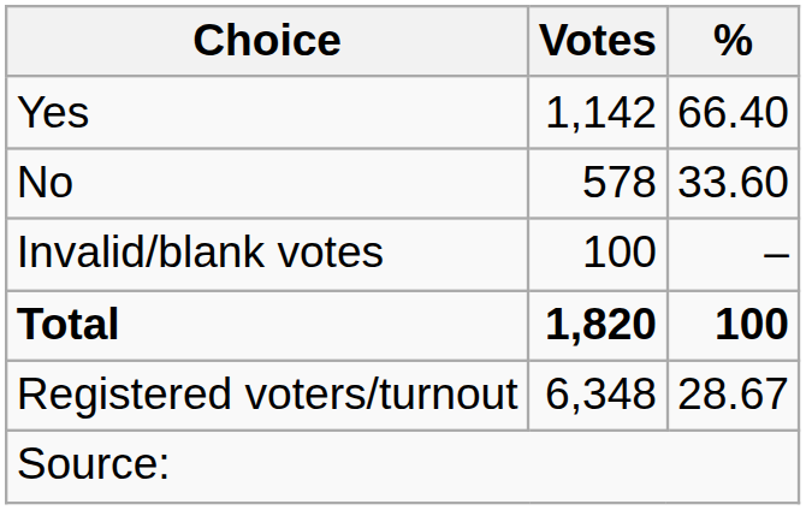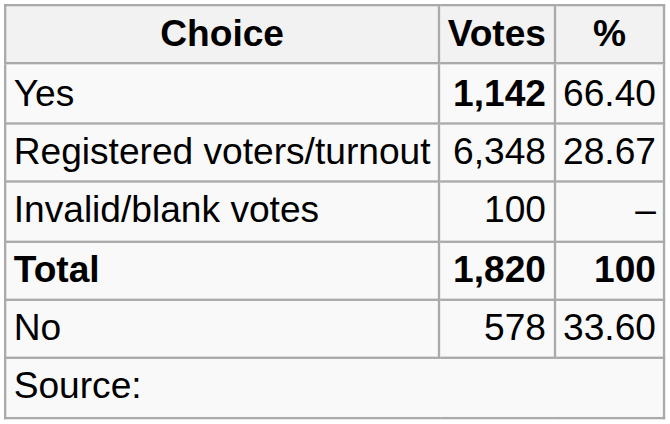 <table class=wikitable style=text-align:right>
 <tr>
 <th>Choice</th>
 <th>Votes</th>
 <th>%</th>
 </tr>
 <tr>
 <td align=left>Yes</td>
-<td>1,142</td>
+<td><strong>1,142</strong></td>
 <td>66.40</td>
 </tr>
 <tr>
-<td align=left>No</td>
-<td>578</td>
-<td>33.60</td>
+<td align=left>Registered voters/turnout</td>
+<td>6,348</td>
+<td>28.67</td>
 </tr>
 <tr>
 <td align=left>Invalid/blank votes</td>
 <td>100</td>
 <td>–</td>
 </tr>
 <tr>
 <td align=left><strong>Total</strong></td>
 <td><strong>1,820</strong></td>
 <td><strong>100</strong></td>
 </tr>
 <tr>
-<td align=left>Registered voters/turnout</td>
-<td>6,348</td>
-<td>28.67</td>
+<td align=left>No</td>
+<td>578</td>
+<td>33.60</td>
 </tr>
 <tr>
 <td align=left colspan=3>Source: </td>
 </tr>
 </table>
